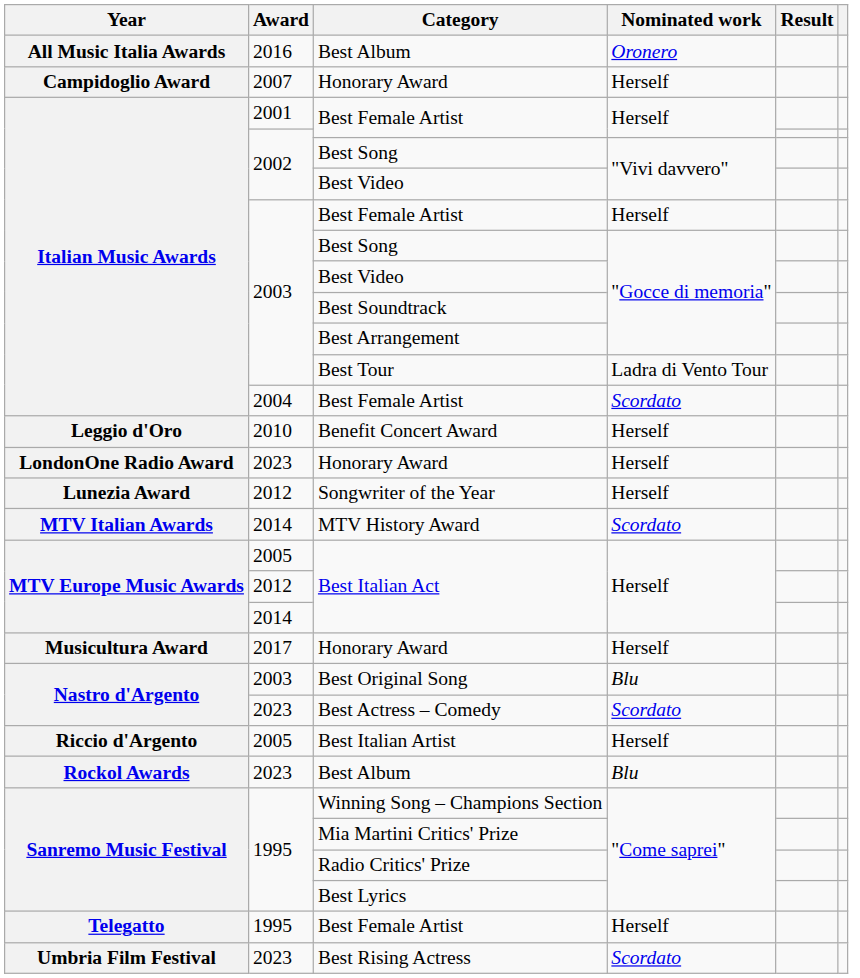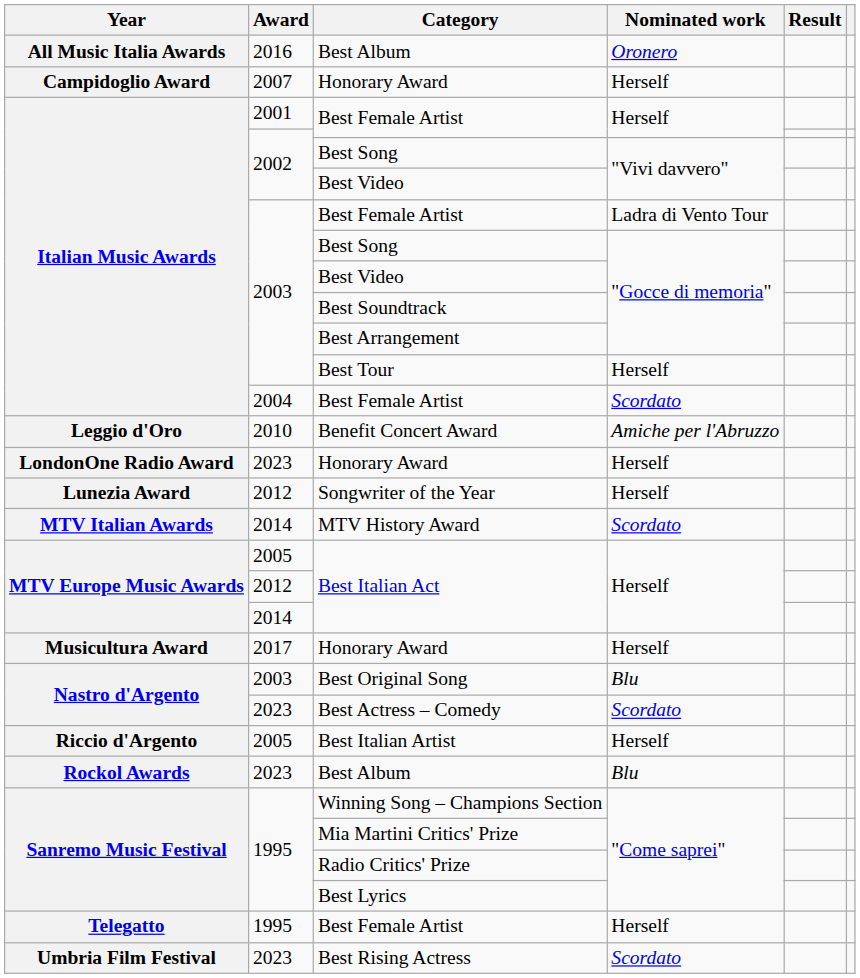 <table class="wikitable sortable plainrowheaders">
 <tr>
 <th scope="col">Year</th>
 <th scope="col">Award</th>
 <th scope="col">Category</th>
 <th scope="col">Nominated work</th>
 <th scope="col">Result</th>
 <th scope="col"></th>
 </tr>
 <tr>
 <th scope=row>All Music Italia Awards</th>
 <td>2016</td>
 <td>Best Album</td>
 <td><em><a href='#'>Oronero</a></em></td>
 <td></td>
 <td></td>
 </tr>
 <tr>
 <th scope=row>Campidoglio Award</th>
 <td>2007</td>
 <td>Honorary Award</td>
 <td>Herself</td>
 <td></td>
 <td></td>
 </tr>
 <tr>
 <th scope=row rowspan=11><a href='#'>Italian Music Awards</a></th>
 <td>2001</td>
 <td rowspan=2>Best Female Artist</td>
 <td rowspan=2>Herself</td>
 <td></td>
 <td></td>
 </tr>
 <tr>
 <td rowspan=3>2002</td>
 <td></td>
 <td></td>
 </tr>
 <tr>
 <td>Best Song</td>
 <td rowspan=2>"Vivi davvero"</td>
 <td></td>
 <td></td>
 </tr>
 <tr>
 <td>Best Video</td>
 <td></td>
 <td></td>
 </tr>
 <tr>
 <td rowspan=6>2003</td>
 <td>Best Female Artist</td>
-<td>Herself</td>
+<td>Ladra di Vento Tour</td>
 <td></td>
 <td></td>
 </tr>
 <tr>
 <td>Best Song</td>
 <td rowspan=4>"<a href='#'>Gocce di memoria</a>"</td>
 <td></td>
 <td></td>
 </tr>
 <tr>
 <td>Best Video</td>
 <td></td>
 <td></td>
 </tr>
 <tr>
 <td>Best Soundtrack</td>
 <td></td>
 <td></td>
 </tr>
 <tr>
 <td>Best Arrangement</td>
 <td></td>
 <td></td>
 </tr>
 <tr>
 <td>Best Tour</td>
-<td>Ladra di Vento Tour</td>
+<td>Herself</td>
 <td></td>
 <td></td>
 </tr>
 <tr>
 <td>2004</td>
 <td>Best Female Artist</td>
 <td><em><a href='#'>Scordato</a></em></td>
 <td></td>
 <td></td>
 </tr>
 <tr>
 <th scope=row>Leggio d'Oro</th>
 <td>2010</td>
 <td>Benefit Concert Award</td>
-<td>Herself</td>
+<td><em>Amiche per l'Abruzzo</em></td>
 <td></td>
 <td></td>
 </tr>
 <tr>
 <th scope=row>LondonOne Radio Award</th>
 <td>2023</td>
 <td>Honorary Award</td>
 <td>Herself</td>
 <td></td>
 <td></td>
 </tr>
 <tr>
 <th scope=row>Lunezia Award</th>
 <td>2012</td>
 <td>Songwriter of the Year</td>
 <td>Herself</td>
 <td></td>
 <td></td>
 </tr>
 <tr>
 <th scope=row><a href='#'>MTV Italian Awards</a></th>
 <td>2014</td>
 <td>MTV History Award</td>
 <td><em><a href='#'>Scordato</a></em></td>
 <td></td>
 <td></td>
 </tr>
 <tr>
 <th scope=row rowspan=3><a href='#'>MTV Europe Music Awards</a></th>
 <td>2005</td>
 <td rowspan=3><a href='#'>Best Italian Act</a></td>
 <td rowspan=3>Herself</td>
 <td></td>
 <td></td>
 </tr>
 <tr>
 <td>2012</td>
 <td></td>
 <td></td>
 </tr>
 <tr>
 <td>2014</td>
 <td></td>
 <td></td>
 </tr>
 <tr>
 <th scope=row>Musicultura Award</th>
 <td>2017</td>
 <td>Honorary Award</td>
 <td>Herself</td>
 <td></td>
 <td></td>
 </tr>
 <tr>
 <th scope=row rowspan=2><a href='#'>Nastro d'Argento</a></th>
 <td>2003</td>
 <td>Best Original Song</td>
 <td><em>Blu</em></td>
 <td></td>
 <td></td>
 </tr>
 <tr>
 <td>2023</td>
 <td>Best Actress – Comedy</td>
 <td><em><a href='#'>Scordato</a></em></td>
 <td></td>
 <td></td>
 </tr>
 <tr>
 <th scope=row>Riccio d'Argento</th>
 <td>2005</td>
 <td>Best Italian Artist</td>
 <td>Herself</td>
 <td></td>
 <td></td>
 </tr>
 <tr>
 <th scope=row><a href='#'>Rockol Awards</a></th>
 <td>2023</td>
 <td>Best Album</td>
 <td><em>Blu</em></td>
 <td></td>
 <td></td>
 </tr>
 <tr>
 <th scope=row rowspan=4><a href='#'>Sanremo Music Festival</a></th>
 <td rowspan=4>1995</td>
 <td>Winning Song – Champions Section</td>
 <td rowspan=4>"<a href='#'>Come saprei</a>"</td>
 <td></td>
 <td></td>
 </tr>
 <tr>
 <td>Mia Martini Critics' Prize</td>
 <td></td>
 <td></td>
 </tr>
 <tr>
 <td>Radio Critics' Prize</td>
 <td></td>
 <td></td>
 </tr>
 <tr>
 <td>Best Lyrics</td>
 <td></td>
 <td></td>
 </tr>
 <tr>
 <th scope=row><a href='#'>Telegatto</a></th>
 <td>1995</td>
 <td>Best Female Artist</td>
 <td>Herself</td>
 <td></td>
 <td></td>
 </tr>
 <tr>
 <th scope=row>Umbria Film Festival</th>
 <td>2023</td>
 <td>Best Rising Actress</td>
 <td><em><a href='#'>Scordato</a></em></td>
 <td></td>
 <td></td>
 </tr>
 </table>
